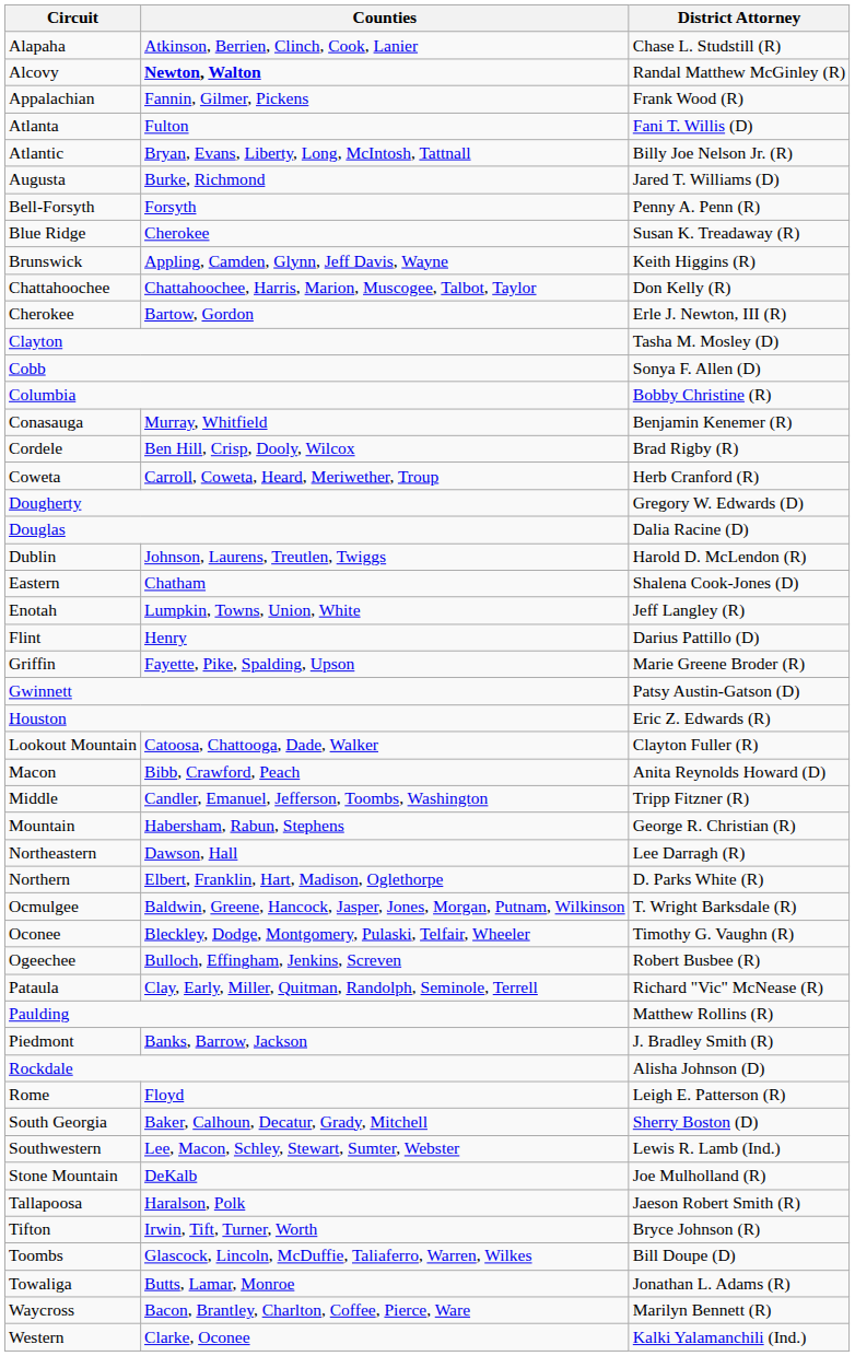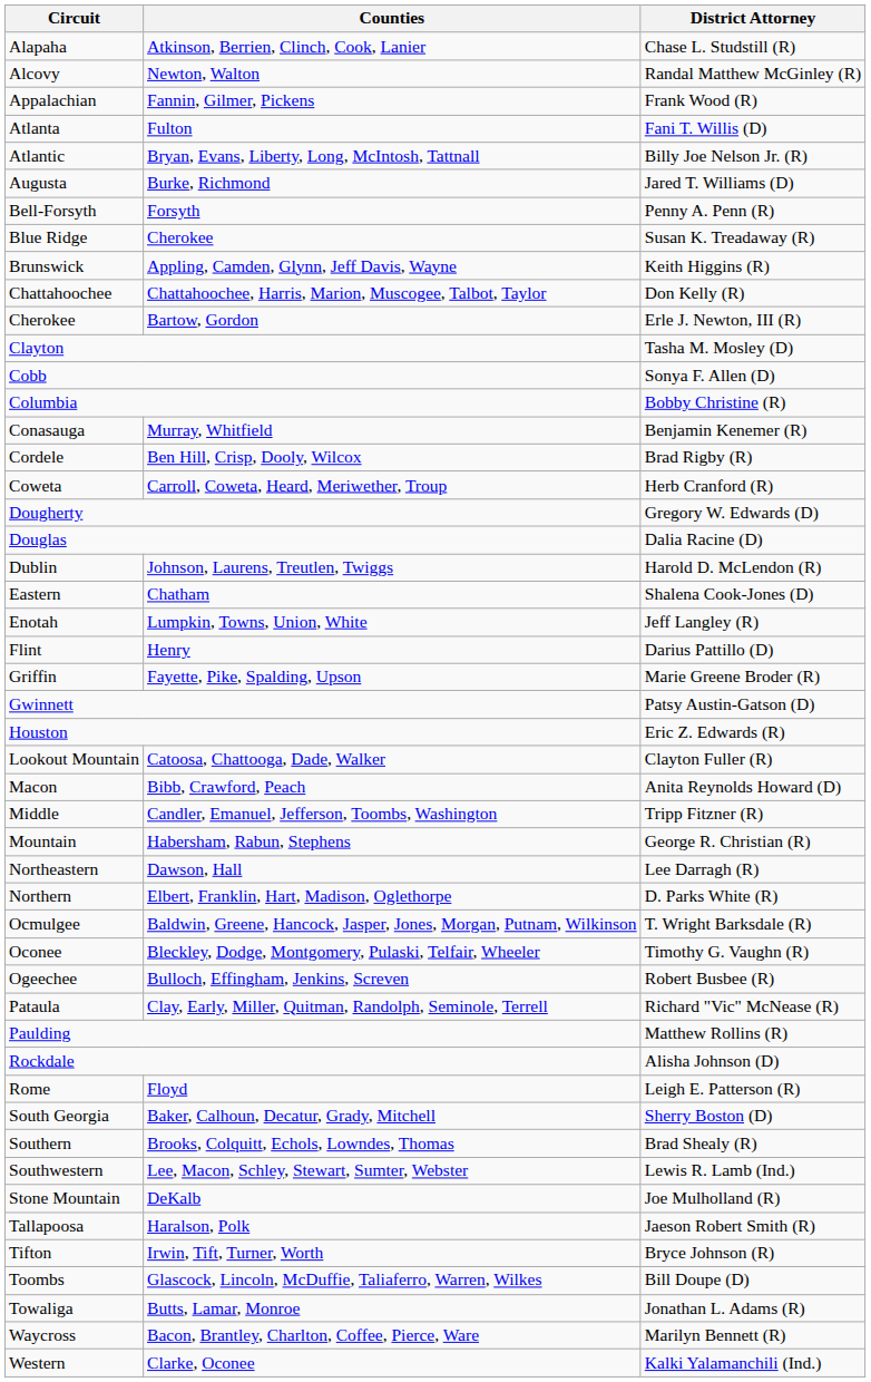 <table class="wikitable">
 <tr>
 <th>Circuit</th>
 <th>Counties</th>
 <th>District Attorney</th>
 </tr>
 <tr>
 <td>Alapaha</td>
 <td><a href='#'>Atkinson</a>, <a href='#'>Berrien</a>, <a href='#'>Clinch</a>, <a href='#'>Cook</a>, <a href='#'>Lanier</a></td>
 <td>Chase L. Studstill (R)</td>
 </tr>
 <tr>
 <td>Alcovy</td>
-<td><strong><a href='#'>Newton</a>, <a href='#'>Walton</a></strong></td>
+<td><a href='#'>Newton</a>, <a href='#'>Walton</a></td>
 <td>Randal Matthew McGinley (R)</td>
 </tr>
 <tr>
 <td>Appalachian</td>
 <td><a href='#'>Fannin</a>, <a href='#'>Gilmer</a>, <a href='#'>Pickens</a></td>
 <td>Frank Wood (R)</td>
 </tr>
 <tr>
 <td>Atlanta</td>
 <td><a href='#'>Fulton</a></td>
 <td><a href='#'>Fani T. Willis</a> (D)</td>
 </tr>
 <tr>
 <td>Atlantic</td>
 <td><a href='#'>Bryan</a>, <a href='#'>Evans</a>, <a href='#'>Liberty</a>, <a href='#'>Long</a>, <a href='#'>McIntosh</a>, <a href='#'>Tattnall</a></td>
 <td>Billy Joe Nelson Jr. (R)</td>
 </tr>
 <tr>
 <td>Augusta</td>
 <td><a href='#'>Burke</a>, <a href='#'>Richmond</a></td>
 <td>Jared T. Williams (D)</td>
 </tr>
 <tr>
 <td>Bell-Forsyth</td>
 <td><a href='#'>Forsyth</a></td>
 <td>Penny A. Penn (R)</td>
 </tr>
 <tr>
 <td>Blue Ridge</td>
 <td><a href='#'>Cherokee</a></td>
 <td>Susan K. Treadaway (R)</td>
 </tr>
 <tr>
 <td>Brunswick</td>
 <td><a href='#'>Appling</a>, <a href='#'>Camden</a>, <a href='#'>Glynn</a>, <a href='#'>Jeff Davis</a>, <a href='#'>Wayne</a></td>
 <td>Keith Higgins (R)</td>
 </tr>
 <tr>
 <td>Chattahoochee</td>
 <td><a href='#'>Chattahoochee</a>, <a href='#'>Harris</a>, <a href='#'>Marion</a>, <a href='#'>Muscogee</a>, <a href='#'>Talbot</a>, <a href='#'>Taylor</a></td>
 <td>Don Kelly (R)</td>
 </tr>
 <tr>
 <td>Cherokee</td>
 <td><a href='#'>Bartow</a>, <a href='#'>Gordon</a></td>
 <td>Erle J. Newton, III (R)</td>
 </tr>
 <tr>
 <td colspan="2"><a href='#'>Clayton</a></td>
 <td>Tasha M. Mosley (D)</td>
 </tr>
 <tr>
 <td colspan="2"><a href='#'>Cobb</a></td>
 <td>Sonya F. Allen (D)</td>
 </tr>
 <tr>
 <td colspan="2"><a href='#'>Columbia</a></td>
 <td><a href='#'>Bobby Christine</a> (R)</td>
 </tr>
 <tr>
 <td>Conasauga</td>
 <td><a href='#'>Murray</a>, <a href='#'>Whitfield</a></td>
 <td>Benjamin Kenemer (R)</td>
 </tr>
 <tr>
 <td>Cordele</td>
 <td><a href='#'>Ben Hill</a>, <a href='#'>Crisp</a>, <a href='#'>Dooly</a>, <a href='#'>Wilcox</a></td>
 <td>Brad Rigby (R)</td>
 </tr>
 <tr>
 <td>Coweta</td>
 <td><a href='#'>Carroll</a>, <a href='#'>Coweta</a>, <a href='#'>Heard</a>, <a href='#'>Meriwether</a>, <a href='#'>Troup</a></td>
 <td>Herb Cranford (R)</td>
 </tr>
 <tr>
 <td colspan="2"><a href='#'>Dougherty</a></td>
 <td>Gregory W. Edwards (D)</td>
 </tr>
 <tr>
 <td colspan="2"><a href='#'>Douglas</a></td>
 <td>Dalia Racine (D)</td>
 </tr>
 <tr>
 <td>Dublin</td>
 <td><a href='#'>Johnson</a>, <a href='#'>Laurens</a>, <a href='#'>Treutlen</a>, <a href='#'>Twiggs</a></td>
 <td>Harold D. McLendon (R)</td>
 </tr>
 <tr>
 <td>Eastern</td>
 <td><a href='#'>Chatham</a></td>
 <td>Shalena Cook-Jones (D)</td>
 </tr>
 <tr>
 <td>Enotah</td>
 <td><a href='#'>Lumpkin</a>, <a href='#'>Towns</a>, <a href='#'>Union</a>, <a href='#'>White</a></td>
 <td>Jeff Langley (R)</td>
 </tr>
 <tr>
 <td>Flint</td>
 <td><a href='#'>Henry</a></td>
 <td>Darius Pattillo (D)</td>
 </tr>
 <tr>
 <td>Griffin</td>
 <td><a href='#'>Fayette</a>, <a href='#'>Pike</a>, <a href='#'>Spalding</a>, <a href='#'>Upson</a></td>
 <td>Marie Greene Broder (R)</td>
 </tr>
 <tr>
 <td colspan="2"><a href='#'>Gwinnett</a></td>
 <td>Patsy Austin-Gatson (D)</td>
 </tr>
 <tr>
 <td colspan="2"><a href='#'>Houston</a></td>
 <td>Eric Z. Edwards (R)</td>
 </tr>
 <tr>
 <td>Lookout Mountain</td>
 <td><a href='#'>Catoosa</a>, <a href='#'>Chattooga</a>, <a href='#'>Dade</a>, <a href='#'>Walker</a></td>
 <td>Clayton Fuller (R)</td>
 </tr>
 <tr>
 <td>Macon</td>
 <td><a href='#'>Bibb</a>, <a href='#'>Crawford</a>, <a href='#'>Peach</a></td>
 <td>Anita Reynolds Howard (D)</td>
 </tr>
 <tr>
 <td>Middle</td>
 <td><a href='#'>Candler</a>, <a href='#'>Emanuel</a>, <a href='#'>Jefferson</a>, <a href='#'>Toombs</a>, <a href='#'>Washington</a></td>
 <td>Tripp Fitzner (R)</td>
 </tr>
 <tr>
 <td>Mountain</td>
 <td><a href='#'>Habersham</a>, <a href='#'>Rabun</a>, <a href='#'>Stephens</a></td>
 <td>George R. Christian (R)</td>
 </tr>
 <tr>
 <td>Northeastern</td>
 <td><a href='#'>Dawson</a>, <a href='#'>Hall</a></td>
 <td>Lee Darragh (R)</td>
 </tr>
 <tr>
 <td>Northern</td>
 <td><a href='#'>Elbert</a>, <a href='#'>Franklin</a>, <a href='#'>Hart</a>, <a href='#'>Madison</a>, <a href='#'>Oglethorpe</a></td>
 <td>D. Parks White (R)</td>
 </tr>
 <tr>
 <td>Ocmulgee</td>
 <td><a href='#'>Baldwin</a>, <a href='#'>Greene</a>, <a href='#'>Hancock</a>, <a href='#'>Jasper</a>, <a href='#'>Jones</a>, <a href='#'>Morgan</a>, <a href='#'>Putnam</a>, <a href='#'>Wilkinson</a></td>
 <td>T. Wright Barksdale (R)</td>
 </tr>
 <tr>
 <td>Oconee</td>
 <td><a href='#'>Bleckley</a>, <a href='#'>Dodge</a>, <a href='#'>Montgomery</a>, <a href='#'>Pulaski</a>, <a href='#'>Telfair</a>, <a href='#'>Wheeler</a></td>
 <td>Timothy G. Vaughn (R)</td>
 </tr>
 <tr>
 <td>Ogeechee</td>
 <td><a href='#'>Bulloch</a>, <a href='#'>Effingham</a>, <a href='#'>Jenkins</a>, <a href='#'>Screven</a></td>
 <td>Robert Busbee (R)</td>
 </tr>
 <tr>
 <td>Pataula</td>
 <td><a href='#'>Clay</a>, <a href='#'>Early</a>, <a href='#'>Miller</a>, <a href='#'>Quitman</a>, <a href='#'>Randolph</a>, <a href='#'>Seminole</a>, <a href='#'>Terrell</a></td>
 <td>Richard "Vic" McNease (R)</td>
 </tr>
 <tr>
 <td colspan="2"><a href='#'>Paulding</a></td>
 <td>Matthew Rollins (R)</td>
 </tr>
 <tr>
-<td>Piedmont</td>
-<td><a href='#'>Banks</a>, <a href='#'>Barrow</a>, <a href='#'>Jackson</a></td>
-<td>J. Bradley Smith (R)</td>
-</tr>
-<tr>
 <td colspan="2"><a href='#'>Rockdale</a></td>
 <td>Alisha Johnson (D)</td>
 </tr>
 <tr>
 <td>Rome</td>
 <td><a href='#'>Floyd</a></td>
 <td>Leigh E. Patterson (R)</td>
 </tr>
 <tr>
 <td>South Georgia</td>
 <td><a href='#'>Baker</a>, <a href='#'>Calhoun</a>, <a href='#'>Decatur</a>, <a href='#'>Grady</a>, <a href='#'>Mitchell</a></td>
 <td><a href='#'>Sherry Boston</a> (D)</td>
+</tr>
+<tr>
+<td>Southern</td>
+<td><a href='#'>Brooks</a>, <a href='#'>Colquitt</a>, <a href='#'>Echols</a>, <a href='#'>Lowndes</a>, <a href='#'>Thomas</a></td>
+<td>Brad Shealy (R)</td>
 </tr>
 <tr>
 <td>Southwestern</td>
 <td><a href='#'>Lee</a>, <a href='#'>Macon</a>, <a href='#'>Schley</a>, <a href='#'>Stewart</a>, <a href='#'>Sumter</a>, <a href='#'>Webster</a></td>
 <td>Lewis R. Lamb (Ind.)</td>
 </tr>
 <tr>
 <td>Stone Mountain</td>
 <td><a href='#'>DeKalb</a></td>
 <td>Joe Mulholland (R)</td>
 </tr>
 <tr>
 <td>Tallapoosa</td>
 <td><a href='#'>Haralson</a>, <a href='#'>Polk</a></td>
 <td>Jaeson Robert Smith (R)</td>
 </tr>
 <tr>
 <td>Tifton</td>
 <td><a href='#'>Irwin</a>, <a href='#'>Tift</a>, <a href='#'>Turner</a>, <a href='#'>Worth</a></td>
 <td>Bryce Johnson (R)</td>
 </tr>
 <tr>
 <td>Toombs</td>
 <td><a href='#'>Glascock</a>, <a href='#'>Lincoln</a>, <a href='#'>McDuffie</a>, <a href='#'>Taliaferro</a>, <a href='#'>Warren</a>, <a href='#'>Wilkes</a></td>
 <td>Bill Doupe (D)</td>
 </tr>
 <tr>
 <td>Towaliga</td>
 <td><a href='#'>Butts</a>, <a href='#'>Lamar</a>, <a href='#'>Monroe</a></td>
 <td>Jonathan L. Adams (R)</td>
 </tr>
 <tr>
 <td>Waycross</td>
 <td><a href='#'>Bacon</a>, <a href='#'>Brantley</a>, <a href='#'>Charlton</a>, <a href='#'>Coffee</a>, <a href='#'>Pierce</a>, <a href='#'>Ware</a></td>
 <td>Marilyn Bennett (R)</td>
 </tr>
 <tr>
 <td>Western</td>
 <td><a href='#'>Clarke</a>, <a href='#'>Oconee</a></td>
 <td><a href='#'>Kalki Yalamanchili</a> (Ind.)</td>
 </tr>
 </table>
